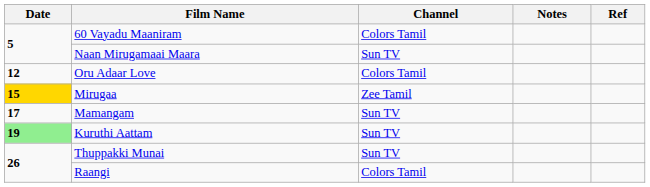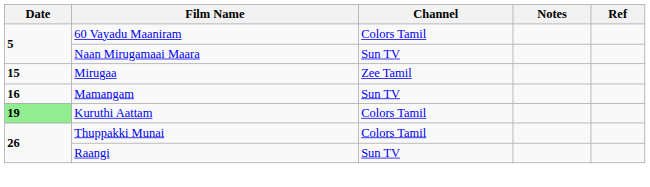 <table class="wikitable" width="65%">
 <tr>
 <th>Date</th>
 <th>Film Name</th>
 <th>Channel</th>
 <th>Notes</th>
 <th>Ref</th>
 </tr>
 <tr>
 <td rowspan="2"><strong>5</strong></td>
 <td><a href='#'>60 Vayadu Maaniram</a></td>
 <td><a href='#'>Colors Tamil</a></td>
 <td></td>
 <td></td>
 </tr>
 <tr>
 <td><a href='#'>Naan Mirugamaai Maara</a></td>
 <td><a href='#'>Sun TV</a></td>
 <td></td>
 <td></td>
 </tr>
 <tr>
-<td rowspan="1"><strong>12</strong></td>
-<td><a href='#'>Oru Adaar Love</a></td>
-<td><a href='#'>Colors Tamil</a></td>
-<td></td>
-<td></td>
-</tr>
-<tr>
-<td rowspan="1" style="background: gold;"><strong>15</strong></td>
+<td rowspan="1"><strong>15</strong></td>
 <td><a href='#'>Mirugaa</a></td>
 <td><a href='#'>Zee Tamil</a></td>
 <td></td>
 <td></td>
 </tr>
 <tr>
-<td rowspan="1"><strong>17</strong></td>
+<td rowspan="1"><strong>16</strong></td>
 <td><a href='#'>Mamangam</a></td>
 <td><a href='#'>Sun TV</a></td>
 <td></td>
 <td></td>
 </tr>
 <tr>
 <td rowspan="1" style="background: lightgreen;"><strong>19</strong></td>
 <td><a href='#'>Kuruthi Aattam</a></td>
-<td><a href='#'>Sun TV</a></td>
+<td><a href='#'>Colors Tamil</a></td>
 <td></td>
 <td></td>
 </tr>
 <tr>
 <td rowspan="2"><strong>26</strong></td>
 <td><a href='#'>Thuppakki Munai</a></td>
-<td><a href='#'>Sun TV</a></td>
+<td><a href='#'>Colors Tamil</a></td>
 <td></td>
 <td></td>
 </tr>
 <tr>
 <td><a href='#'>Raangi</a></td>
-<td><a href='#'>Colors Tamil</a></td>
+<td><a href='#'>Sun TV</a></td>
 <td></td>
 <td></td>
 </tr>
 </table>
